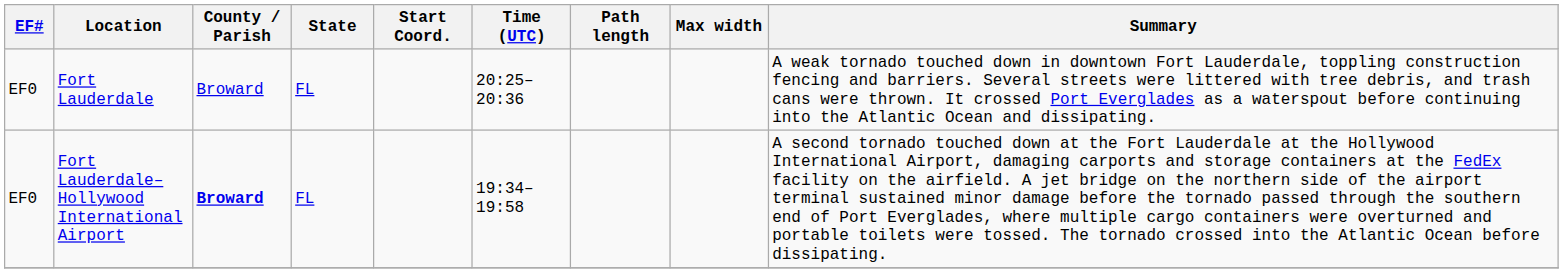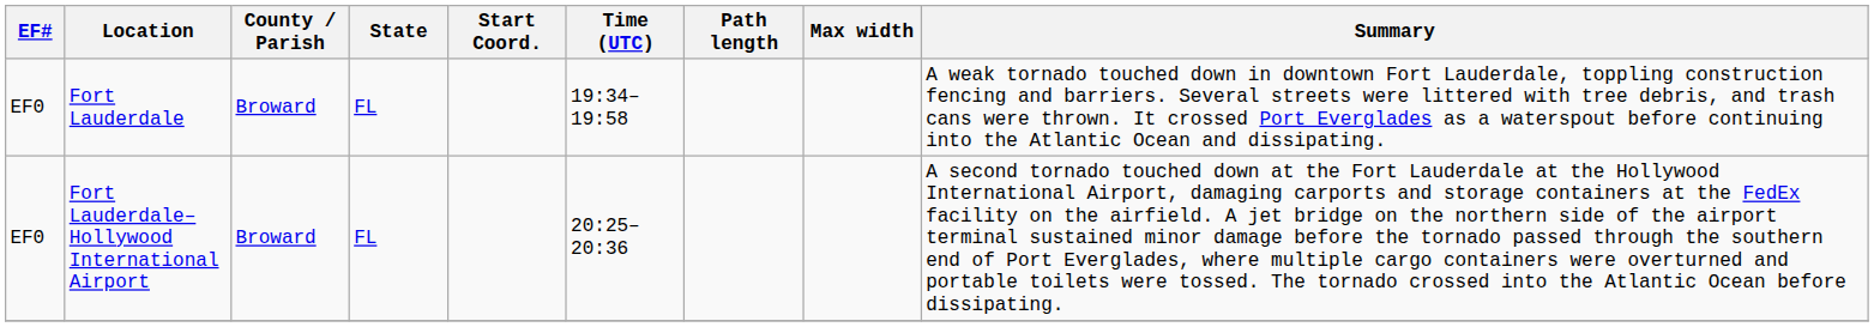 <table class="wikitable sortable" style="width:100%;">
 <tr>
 <th scope="col"  style="width:3%; text-align:center;"><a href='#'>EF#</a></th>
 <th scope="col"  style="width:7%; text-align:center;" class="unsortable">Location</th>
 <th scope="col"  style="width:6%; text-align:center;" class="unsortable">County / Parish</th>
 <th scope="col"  style="width:5%; text-align:center;">State</th>
 <th scope="col"  style="width:6%; text-align:center;">Start Coord.</th>
 <th scope="col"  style="width:6%; text-align:center;">Time (<a href='#'>UTC</a>)</th>
 <th scope="col"  style="width:6%; text-align:center;">Path length</th>
 <th scope="col"  style="width:6%; text-align:center;">Max width</th>
 <th scope="col" class="unsortable" style="width:48%; text-align:center;">Summary</th>
 </tr>
 <tr>
 <td bgcolor=>EF0</td>
 <td><a href='#'>Fort Lauderdale</a></td>
 <td><a href='#'>Broward</a></td>
 <td><a href='#'>FL</a></td>
 <td></td>
-<td>20:25–20:36</td>
+<td>19:34–19:58</td>
 <td></td>
 <td></td>
 <td>A weak tornado touched down in downtown Fort Lauderdale, toppling construction fencing and barriers. Several streets were littered with tree debris, and trash cans were thrown. It crossed <a href='#'>Port Everglades</a> as a waterspout before continuing into the Atlantic Ocean and dissipating.</td>
 </tr>
 <tr>
 <td bgcolor=>EF0</td>
 <td><a href='#'>Fort Lauderdale–Hollywood International Airport</a></td>
-<td><strong><a href='#'>Broward</a></strong></td>
+<td><a href='#'>Broward</a></td>
 <td><a href='#'>FL</a></td>
 <td></td>
-<td>19:34–19:58</td>
+<td>20:25–20:36</td>
 <td></td>
 <td></td>
 <td>A second tornado touched down at the Fort Lauderdale at the Hollywood International Airport, damaging carports and storage containers at the <a href='#'>FedEx</a> facility on the airfield. A jet bridge on the northern side of the airport terminal sustained minor damage before the tornado passed through the southern end of Port Everglades, where multiple cargo containers were overturned and portable toilets were tossed. The tornado crossed into the Atlantic Ocean before dissipating.</td>
 </tr>
 <tr>
 </tr>
 </table>
